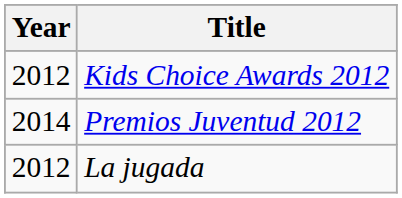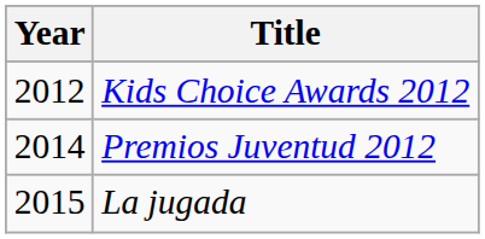 <table class="wikitable sortable">
 <tr>
 <th>Year</th>
 <th>Title</th>
 </tr>
 <tr>
 <td>2012</td>
 <td><em><a href='#'>Kids Choice Awards 2012</a></em></td>
 </tr>
 <tr>
 <td>2014</td>
 <td><em><a href='#'>Premios Juventud 2012</a></em></td>
 </tr>
 <tr>
-<td>2012</td>
+<td>2015</td>
 <td><em>La jugada</em></td>
 </tr>
 </table>
